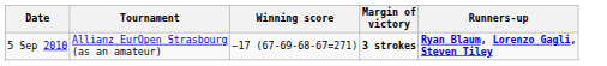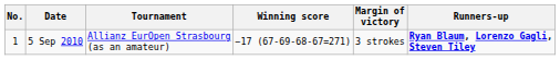 <table class="wikitable" style="font-size:95%;">
 <tr>
+<th>No.</th>
 <th>Date</th>
 <th>Tournament</th>
 <th>Winning score</th>
 <th>Margin of<br>victory</th>
 <th>Runners-up</th>
 </tr>
 <tr>
+<td align=center>1</td>
 <td align=right>5 Sep <a href='#'>2010</a></td>
 <td><a href='#'>Allianz EurOpen Strasbourg</a><br>(as an amateur)</td>
 <td>−17 (67-69-68-67=271)</td>
-<td><strong>3 strokes</strong></td>
+<td>3 strokes</td>
 <td><strong> <a href='#'>Ryan Blaum</a>,  <a href='#'>Lorenzo Gagli</a>,<br> <a href='#'>Steven Tiley</a></strong></td>
 </tr>
 </table>
